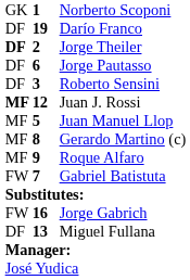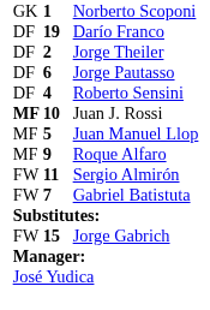 <table style="font-size:90%; margin:0.2em auto;" cellspacing="0" cellpadding="0">
 <tr>
 <th width="25"></th>
 <th width="25"></th>
 </tr>
 <tr>
 <td>GK</td>
 <td><strong>1</strong></td>
 <td> <a href='#'>Norberto Scoponi</a></td>
 </tr>
 <tr>
 <td>DF</td>
 <td><strong>19</strong></td>
 <td> <a href='#'>Darío Franco</a></td>
 </tr>
 <tr>
-<td><strong>DF</strong></td>
+<td>DF</td>
 <td><strong>2</strong></td>
 <td> <a href='#'>Jorge Theiler</a></td>
 </tr>
 <tr>
 <td>DF</td>
 <td><strong>6</strong></td>
 <td> <a href='#'>Jorge Pautasso</a></td>
 </tr>
 <tr>
 <td>DF</td>
-<td><strong>3</strong></td>
+<td><strong>4</strong></td>
 <td> <a href='#'>Roberto Sensini</a></td>
 </tr>
 <tr>
 <td><strong>MF</strong></td>
-<td><strong>12</strong></td>
+<td><strong>10</strong></td>
 <td> Juan J. Rossi</td>
 </tr>
 <tr>
 <td>MF</td>
 <td><strong>5</strong></td>
 <td> <a href='#'>Juan Manuel Llop</a></td>
 </tr>
 <tr>
 <td>MF</td>
-<td><strong>8</strong></td>
-<td> <a href='#'>Gerardo Martino</a> (c)</td>
+<td><strong>9</strong></td>
+<td> <a href='#'>Roque Alfaro</a></td>
+</tr>
+<tr>
+<td>FW</td>
+<td><strong>11</strong></td>
+<td> <a href='#'>Sergio Almirón</a></td>
 <td></td>
 <td></td>
-</tr>
-<tr>
-<td>MF</td>
-<td><strong>9</strong></td>
-<td> <a href='#'>Roque Alfaro</a></td>
 </tr>
 <tr>
 <td>FW</td>
 <td><strong>7</strong></td>
 <td> <a href='#'>Gabriel Batistuta</a></td>
 </tr>
 <tr>
 <td colspan=3><strong>Substitutes:</strong></td>
 </tr>
 <tr>
 <td>FW</td>
-<td><strong>16</strong></td>
+<td><strong>15</strong></td>
 <td> <a href='#'>Jorge Gabrich</a></td>
-<td></td>
-<td></td>
-</tr>
-<tr>
-<td>DF</td>
-<td><strong>13</strong></td>
-<td> Miguel Fullana</td>
 <td></td>
 <td></td>
 </tr>
 <tr>
 <td colspan=3><strong>Manager:</strong></td>
 </tr>
 <tr>
 <td colspan=4> <a href='#'>José Yudica</a></td>
 </tr>
 </table>
